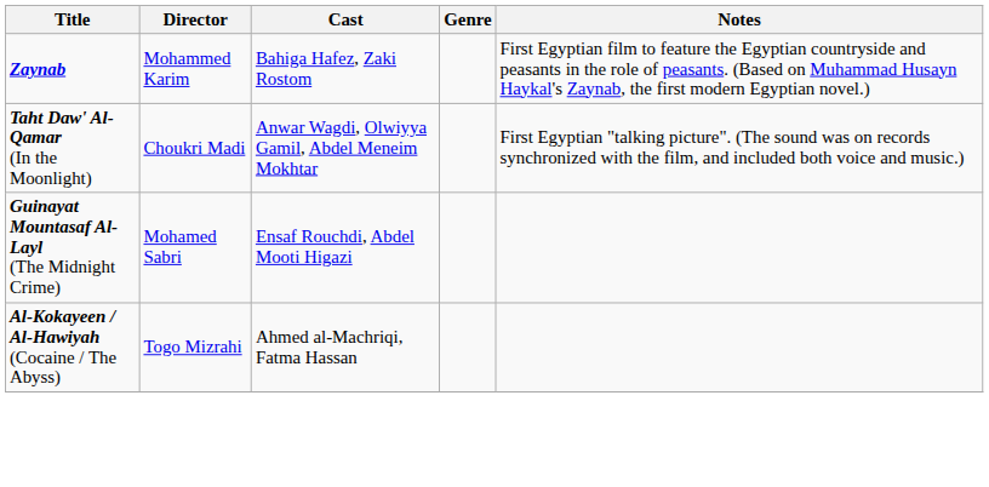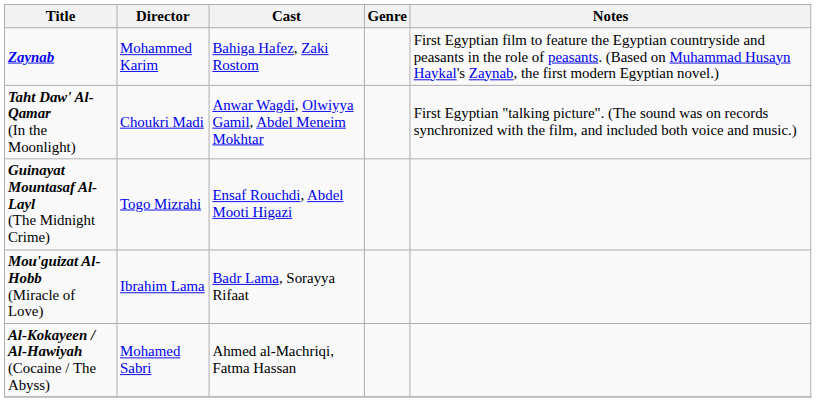 <table class="wikitable">
 <tr>
 <th>Title</th>
 <th>Director</th>
 <th>Cast</th>
 <th>Genre</th>
 <th>Notes</th>
 </tr>
 <tr>
 <td><strong><em><a href='#'>Zaynab</a></em></strong></td>
 <td><a href='#'>Mohammed Karim</a></td>
 <td><a href='#'>Bahiga Hafez</a>, <a href='#'>Zaki Rostom</a></td>
 <td></td>
 <td>First Egyptian film to feature the Egyptian countryside and peasants in the role of <a href='#'>peasants</a>. (Based on <a href='#'>Muhammad Husayn Haykal</a>'s <a href='#'>Zaynab</a>, the first modern Egyptian novel.) </td>
 </tr>
 <tr>
 <td><strong><em>Taht Daw' Al-Qamar</em></strong> <br> (In the Moonlight)</td>
 <td><a href='#'>Choukri Madi</a></td>
 <td><a href='#'>Anwar Wagdi</a>, <a href='#'>Olwiyya Gamil</a>, <a href='#'>Abdel Meneim Mokhtar</a></td>
 <td></td>
 <td>First Egyptian "talking picture". (The sound was on records synchronized with the film, and included both voice and music.) </td>
 </tr>
 <tr>
 <td><strong><em>Guinayat Mountasaf Al-Layl</em></strong> <br> (The Midnight Crime)</td>
-<td><a href='#'>Mohamed Sabri</a></td>
+<td><a href='#'>Togo Mizrahi</a></td>
 <td><a href='#'>Ensaf Rouchdi</a>, <a href='#'>Abdel Mooti Higazi</a></td>
 <td></td>
 <td></td>
 </tr>
 <tr>
+<td><strong><em>Mou'guizat Al-Hobb</em></strong> <br> (Miracle of Love)</td>
+<td><a href='#'>Ibrahim Lama</a></td>
+<td><a href='#'>Badr Lama</a>, Sorayya Rifaat</td>
+<td></td>
+<td></td>
+</tr>
+<tr>
 <td><strong><em>Al-Kokayeen / Al-Hawiyah</em></strong> <br> (Cocaine / The Abyss)</td>
-<td><a href='#'>Togo Mizrahi</a></td>
+<td><a href='#'>Mohamed Sabri</a></td>
 <td>Ahmed al-Machriqi, Fatma Hassan</td>
 <td></td>
 <td></td>
 </tr>
 <tr>
 </tr>
 </table>
